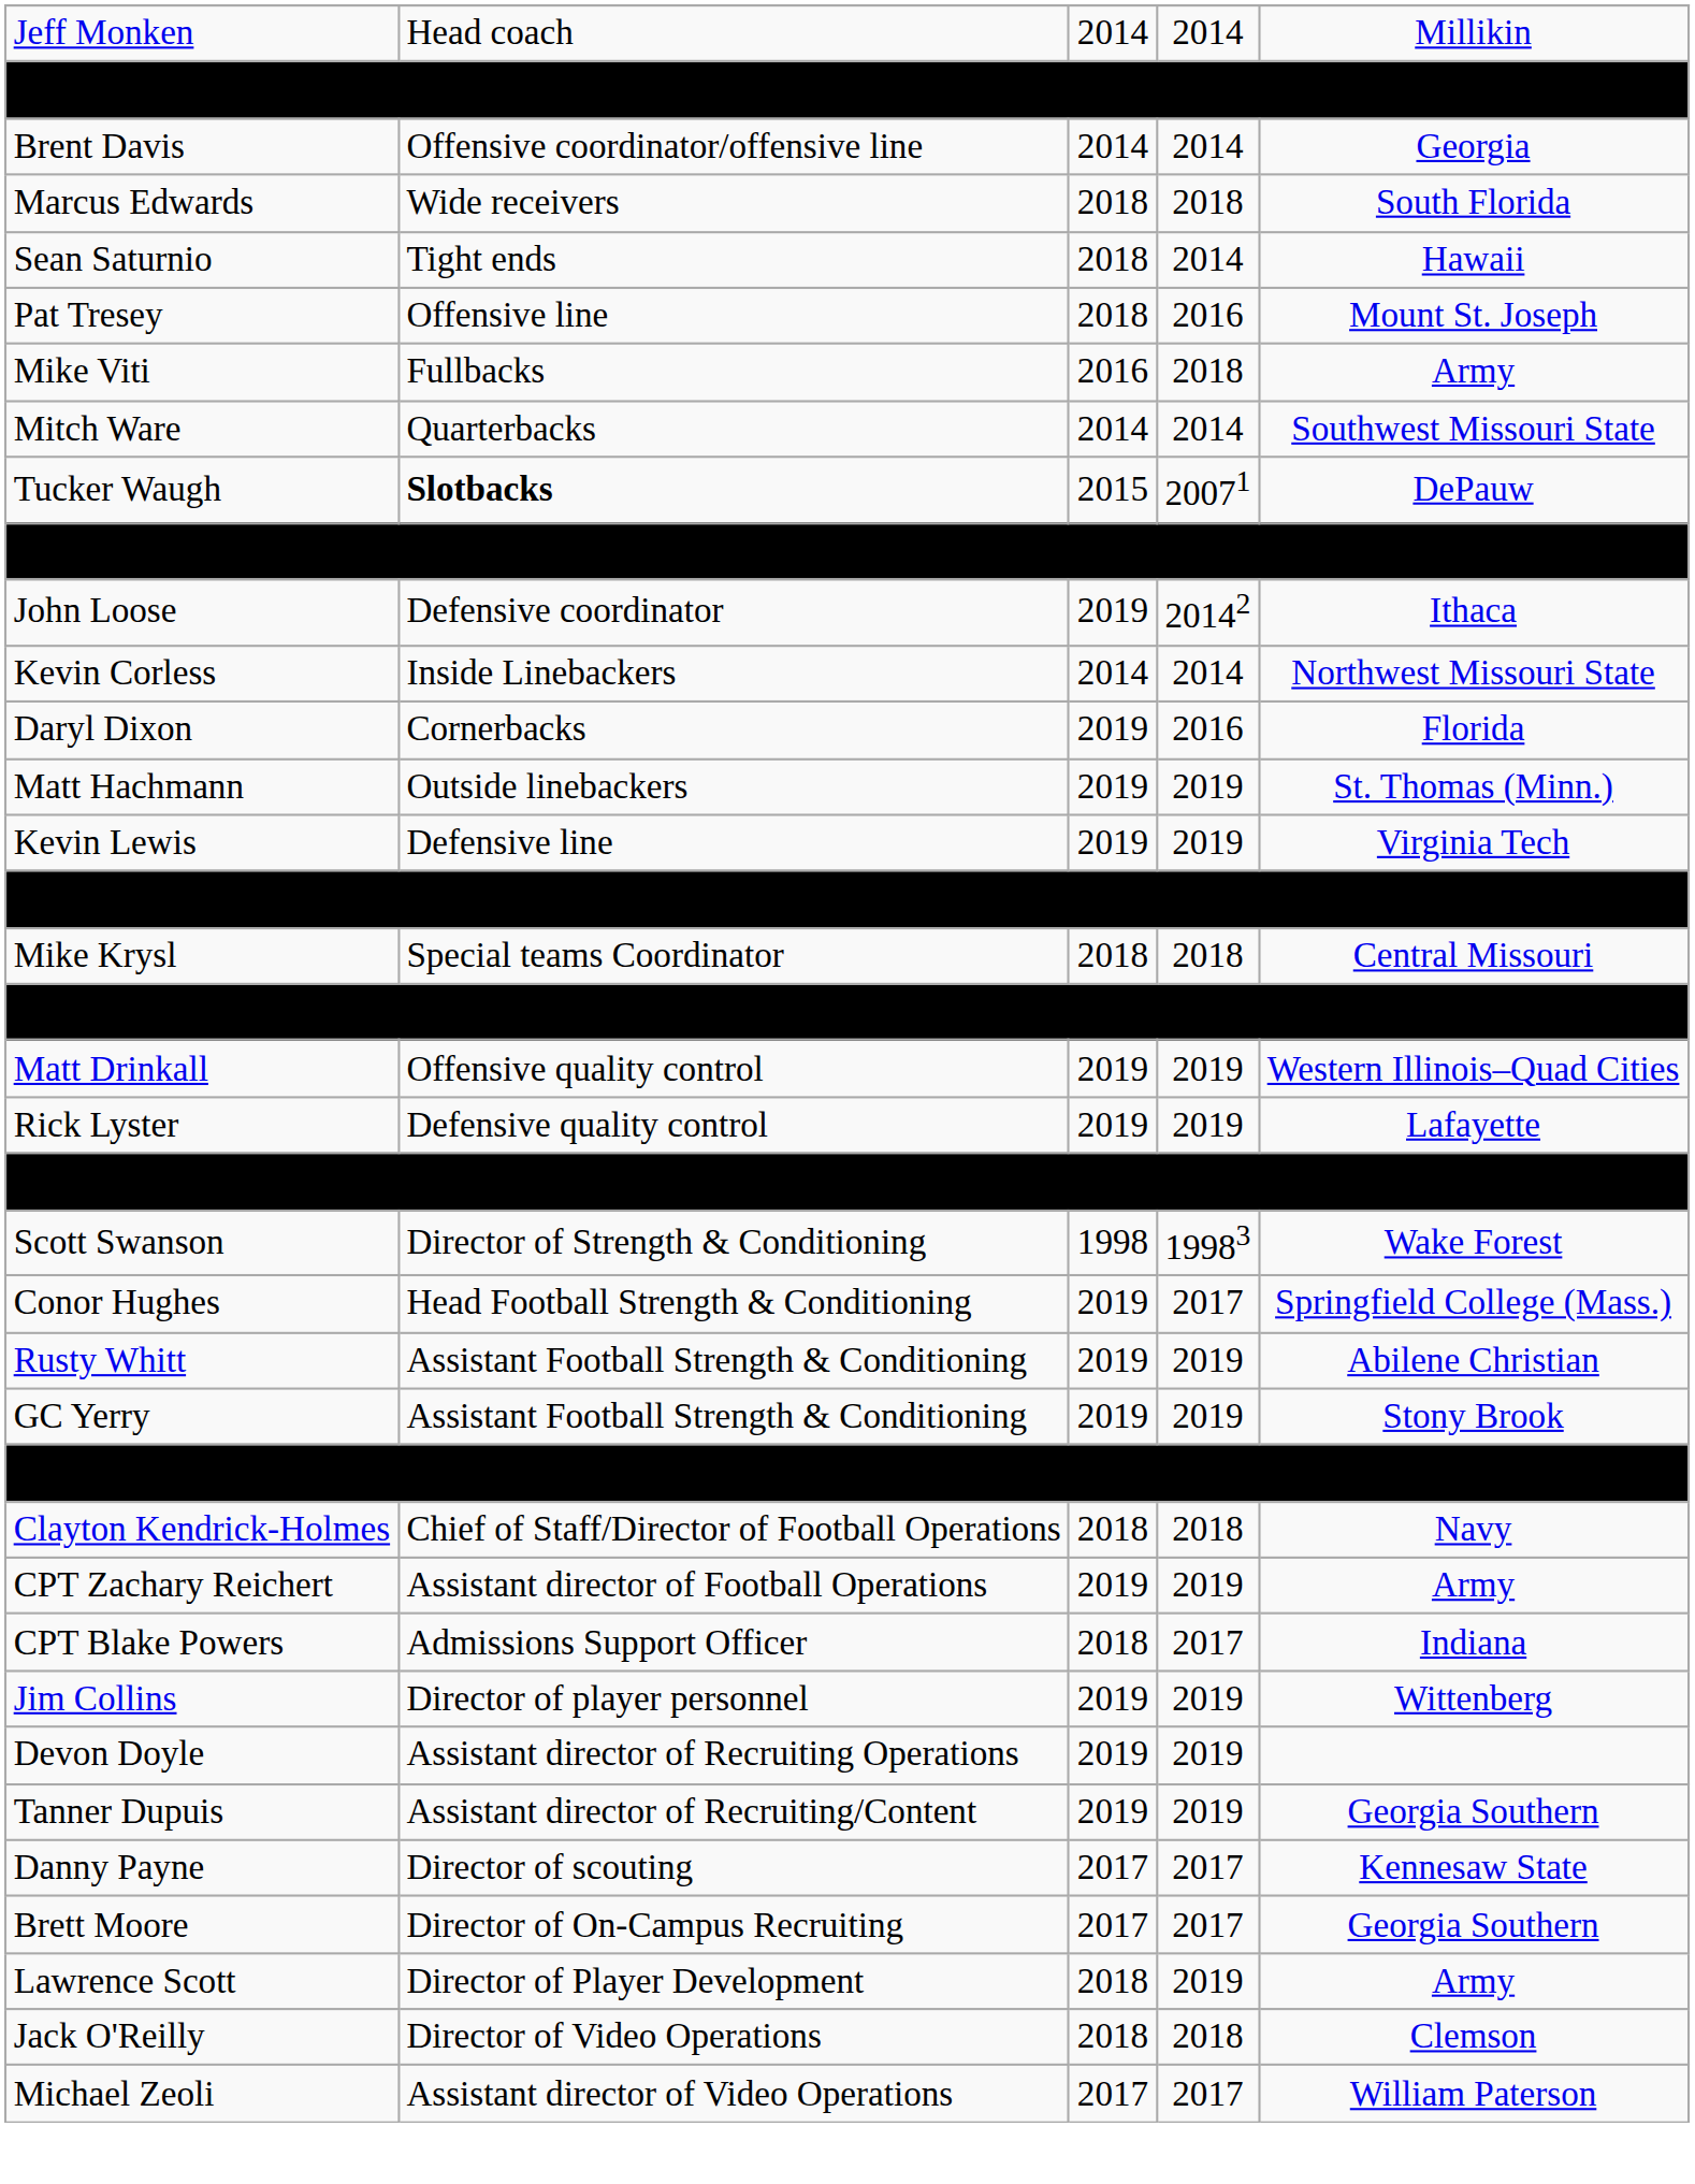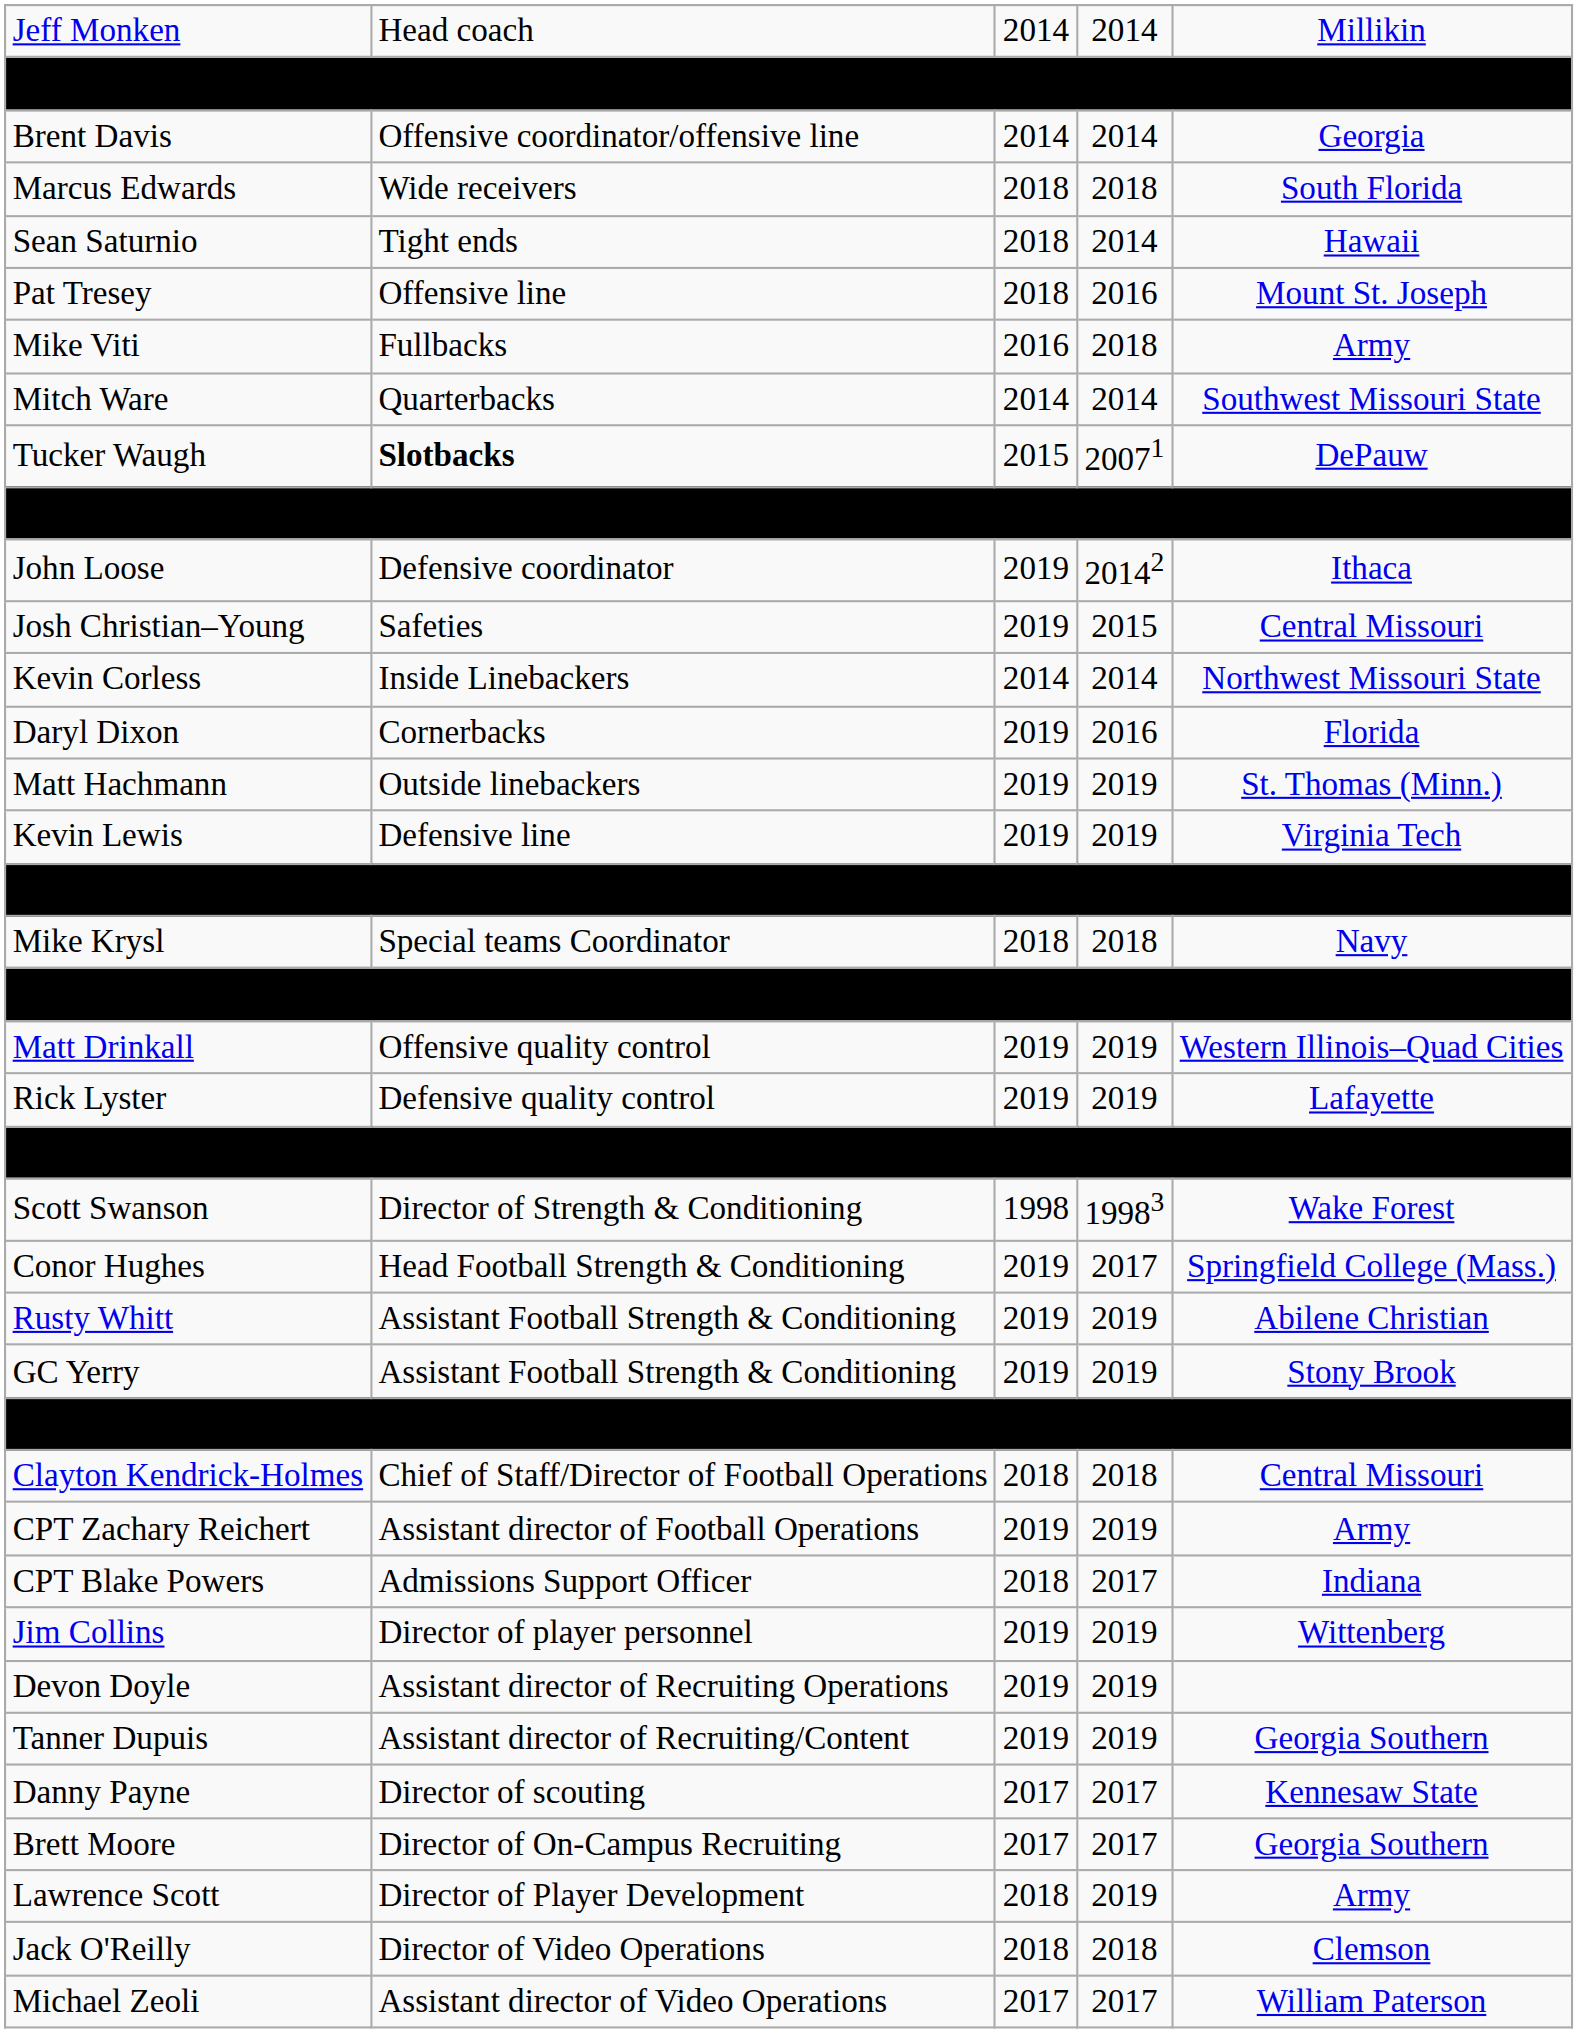 <table class="wikitable">
 <tr>
 </tr>
 <tr>
 <td><a href='#'>Jeff Monken</a></td>
 <td>Head coach</td>
 <td align=center>2014</td>
 <td align=center>2014</td>
 <td align=center><a href='#'>Millikin</a></td>
 </tr>
 <tr>
 <td colspan="5" style="background:#000000; text-align: center"><span><strong>Offensive staff</strong></span></td>
 </tr>
 <tr>
 <td>Brent Davis</td>
 <td>Offensive coordinator/offensive line</td>
 <td align=center>2014</td>
 <td align=center>2014</td>
 <td align=center><a href='#'>Georgia</a></td>
 </tr>
 <tr>
 <td>Marcus Edwards</td>
 <td>Wide receivers</td>
 <td align=center>2018</td>
 <td align=center>2018</td>
 <td align=center><a href='#'>South Florida</a></td>
 </tr>
 <tr>
 <td>Sean Saturnio</td>
 <td>Tight ends</td>
 <td align=center>2018</td>
 <td align=center>2014</td>
 <td align=center><a href='#'>Hawaii</a></td>
 </tr>
 <tr>
 <td>Pat Tresey</td>
 <td>Offensive line</td>
 <td align=center>2018</td>
 <td align=center>2016</td>
 <td align=center><a href='#'>Mount St. Joseph</a></td>
 </tr>
 <tr>
 <td>Mike Viti</td>
 <td>Fullbacks</td>
 <td align=center>2016</td>
 <td align=center>2018</td>
 <td align=center><a href='#'>Army</a></td>
 </tr>
 <tr>
 <td>Mitch Ware</td>
 <td>Quarterbacks</td>
 <td align=center>2014</td>
 <td align=center>2014</td>
 <td align=center><a href='#'>Southwest Missouri State</a></td>
 </tr>
 <tr>
 <td>Tucker Waugh</td>
 <td><strong>Slotbacks</strong></td>
 <td align=center>2015</td>
 <td align=center>2007<sup>1</sup></td>
 <td align=center><a href='#'>DePauw</a></td>
 </tr>
 <tr>
 <td colspan="5" style="background:#000000; text-align: center"><span><strong>Defensive staff</strong></span></td>
 </tr>
 <tr>
 <td>John Loose</td>
 <td>Defensive coordinator</td>
 <td align=center>2019</td>
 <td align=center>2014<sup>2</sup></td>
 <td align=center><a href='#'>Ithaca</a></td>
 </tr>
 <tr>
+<td>Josh Christian–Young</td>
+<td>Safeties</td>
+<td align=center>2019</td>
+<td align=center>2015</td>
+<td align=center><a href='#'>Central Missouri</a></td>
+</tr>
+<tr>
 <td>Kevin Corless</td>
 <td>Inside Linebackers</td>
 <td align=center>2014</td>
 <td align=center>2014</td>
 <td align=center><a href='#'>Northwest Missouri State</a></td>
 </tr>
 <tr>
 <td>Daryl Dixon</td>
 <td>Cornerbacks</td>
 <td align=center>2019</td>
 <td align=center>2016</td>
 <td align=center><a href='#'>Florida</a></td>
 </tr>
 <tr>
 <td>Matt Hachmann</td>
 <td>Outside linebackers</td>
 <td align=center>2019</td>
 <td align=center>2019</td>
 <td align=center><a href='#'>St. Thomas (Minn.)</a></td>
 </tr>
 <tr>
 <td>Kevin Lewis</td>
 <td>Defensive line</td>
 <td align=center>2019</td>
 <td align=center>2019</td>
 <td align=center><a href='#'>Virginia Tech</a></td>
 </tr>
 <tr>
 <td colspan="5" style="background:#000000; text-align: center"><span><strong>Special teams staff</strong></span></td>
 </tr>
 <tr>
 <td>Mike Krysl</td>
 <td>Special teams Coordinator</td>
 <td align=center>2018</td>
 <td align=center>2018</td>
-<td align=center><a href='#'>Central Missouri</a></td>
+<td align=center><a href='#'>Navy</a></td>
 </tr>
 <tr>
 <td colspan="5" style="background:#000000; text-align: center"><span><strong>Quality control staff</strong></span></td>
 </tr>
 <tr>
 <td><a href='#'>Matt Drinkall</a></td>
 <td>Offensive quality control</td>
 <td align=center>2019</td>
 <td align=center>2019</td>
 <td align=center><a href='#'>Western Illinois–Quad Cities</a></td>
 </tr>
 <tr>
 <td>Rick Lyster</td>
 <td>Defensive quality control</td>
 <td align=center>2019</td>
 <td align=center>2019</td>
 <td align=center><a href='#'>Lafayette</a></td>
 </tr>
 <tr>
 <td colspan="5" style="background:#000000; text-align: center"><span><strong>Strength and conditioning staff</strong></span></td>
 </tr>
 <tr>
 <td>Scott Swanson</td>
 <td>Director of Strength & Conditioning</td>
 <td align=center>1998</td>
 <td align=center>1998<sup>3</sup></td>
 <td align=center><a href='#'>Wake Forest</a></td>
 </tr>
 <tr>
 <td>Conor Hughes</td>
 <td>Head Football Strength & Conditioning</td>
 <td align=center>2019</td>
 <td align=center>2017</td>
 <td align=center><a href='#'>Springfield College (Mass.)</a></td>
 </tr>
 <tr>
 <td><a href='#'>Rusty Whitt</a></td>
 <td>Assistant Football Strength & Conditioning</td>
 <td align=center>2019</td>
 <td align=center>2019</td>
 <td align=center><a href='#'>Abilene Christian</a></td>
 </tr>
 <tr>
 <td>GC Yerry</td>
 <td>Assistant Football Strength & Conditioning</td>
 <td align=center>2019</td>
 <td align=center>2019</td>
 <td align=center><a href='#'>Stony Brook</a></td>
 </tr>
 <tr>
 <td colspan="5" style="background:#000000; text-align: center"><span><strong>Support staff</strong></span></td>
 </tr>
 <tr>
 <td><a href='#'>Clayton Kendrick-Holmes</a></td>
 <td>Chief of Staff/Director of Football Operations</td>
 <td align=center>2018</td>
 <td align=center>2018</td>
-<td align=center><a href='#'>Navy</a></td>
+<td align=center><a href='#'>Central Missouri</a></td>
 </tr>
 <tr>
 <td>CPT Zachary Reichert</td>
 <td>Assistant director of Football Operations</td>
 <td align=center>2019</td>
 <td align=center>2019</td>
 <td align=center><a href='#'>Army</a></td>
 </tr>
 <tr>
 <td>CPT Blake Powers</td>
 <td>Admissions Support Officer</td>
 <td align=center>2018</td>
 <td align=center>2017</td>
 <td align=center><a href='#'>Indiana</a></td>
 </tr>
 <tr>
 <td><a href='#'>Jim Collins</a></td>
 <td>Director of player personnel</td>
 <td align=center>2019</td>
 <td align=center>2019</td>
 <td align=center><a href='#'>Wittenberg</a></td>
 </tr>
 <tr>
 <td>Devon Doyle</td>
 <td>Assistant director of Recruiting Operations</td>
 <td align=center>2019</td>
 <td align=center>2019</td>
 <td align=center></td>
 </tr>
 <tr>
 <td>Tanner Dupuis</td>
 <td>Assistant director of Recruiting/Content</td>
 <td align=center>2019</td>
 <td align=center>2019</td>
 <td align=center><a href='#'>Georgia Southern</a></td>
 </tr>
 <tr>
 <td>Danny Payne</td>
 <td>Director of scouting</td>
 <td align=center>2017</td>
 <td align=center>2017</td>
 <td align=center><a href='#'>Kennesaw State</a></td>
 </tr>
 <tr>
 <td>Brett Moore</td>
 <td>Director of On-Campus Recruiting</td>
 <td align=center>2017</td>
 <td align=center>2017</td>
 <td align=center><a href='#'>Georgia Southern</a></td>
 </tr>
 <tr>
 <td>Lawrence Scott</td>
 <td>Director of Player Development</td>
 <td align=center>2018</td>
 <td align=center>2019</td>
 <td align=center><a href='#'>Army</a></td>
 </tr>
 <tr>
 <td>Jack O'Reilly</td>
 <td>Director of Video Operations</td>
 <td align=center>2018</td>
 <td align=center>2018</td>
 <td align=center><a href='#'>Clemson</a></td>
 </tr>
 <tr>
 <td>Michael Zeoli</td>
 <td>Assistant director of Video Operations</td>
 <td align=center>2017</td>
 <td align=center>2017</td>
 <td align=center><a href='#'>William Paterson</a></td>
 </tr>
 </table>
